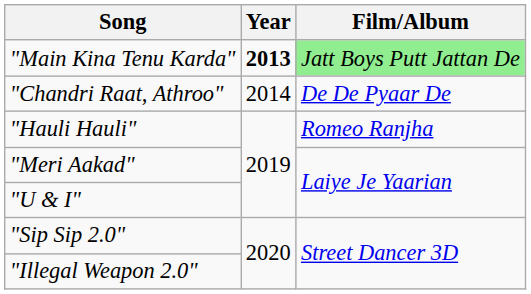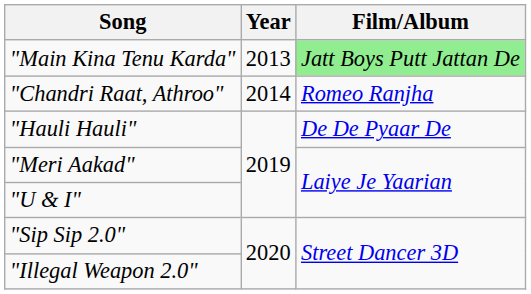 <table class="wikitable">
 <tr>
 <th>Song</th>
 <th>Year</th>
 <th>Film/Album</th>
 </tr>
 <tr>
 <td><em>"Main Kina Tenu Karda"</em></td>
-<td><strong>2013</strong></td>
+<td>2013</td>
 <td style="background: lightgreen;"><em>Jatt Boys Putt Jattan De</em></td>
 </tr>
 <tr>
 <td><em>"Chandri Raat, Athroo"</em></td>
 <td>2014</td>
-<td><em><a href='#'>De De Pyaar De</a></em></td>
+<td><em><a href='#'>Romeo Ranjha</a></em></td>
 </tr>
 <tr>
 <td><em>"Hauli Hauli"</em></td>
 <td rowspan="3">2019</td>
-<td><em><a href='#'>Romeo Ranjha</a></em></td>
+<td><em><a href='#'>De De Pyaar De</a></em></td>
 </tr>
 <tr>
 <td><em>"Meri Aakad"</em></td>
 <td rowspan="2"><em><a href='#'>Laiye Je Yaarian</a></em></td>
 </tr>
 <tr>
 <td><em>"U & I"</em></td>
 </tr>
 <tr>
 <td><em>"Sip Sip 2.0"</em></td>
 <td rowspan="2">2020</td>
 <td rowspan="2"><em><a href='#'>Street Dancer 3D</a></em></td>
 </tr>
 <tr>
 <td><em>"Illegal Weapon 2.0"</em></td>
 </tr>
 </table>
